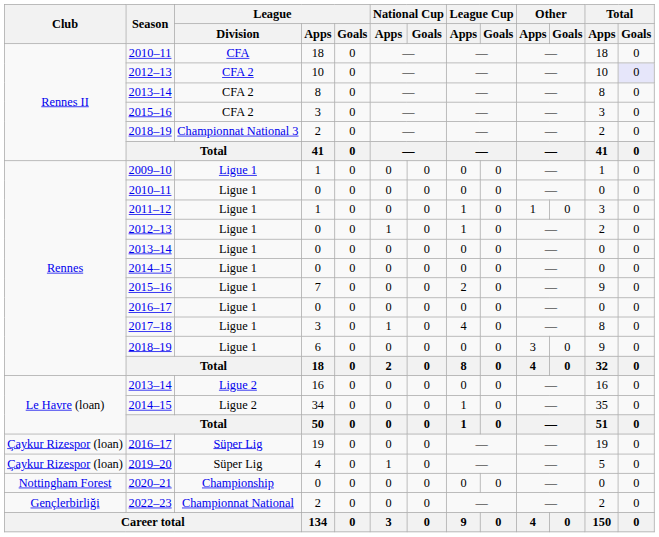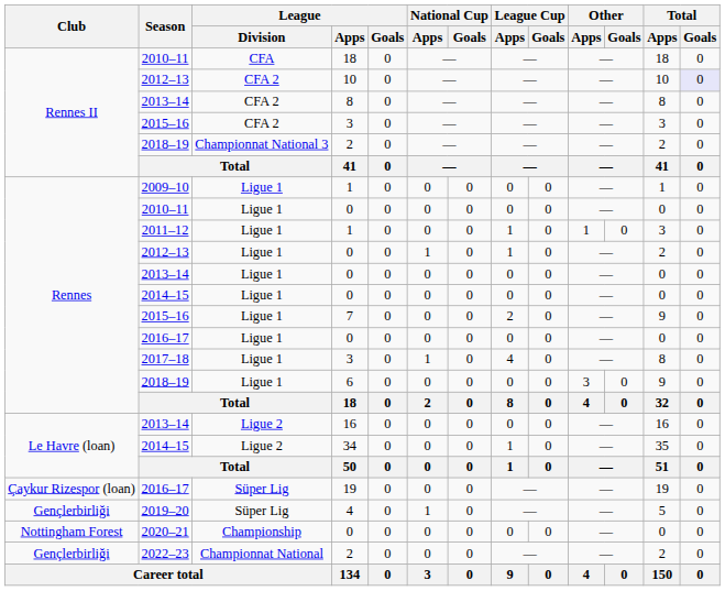 <table class="wikitable" style="text-align:center">
 <tr>
 <th rowspan="2">Club</th>
 <th rowspan="2">Season</th>
 <th colspan="3">League</th>
 <th colspan="2">National Cup</th>
 <th colspan="2">League Cup</th>
 <th colspan="2">Other</th>
 <th colspan="2">Total</th>
 </tr>
 <tr>
 <th>Division</th>
 <th>Apps</th>
 <th>Goals</th>
 <th>Apps</th>
 <th>Goals</th>
 <th>Apps</th>
 <th>Goals</th>
 <th>Apps</th>
 <th>Goals</th>
 <th>Apps</th>
 <th>Goals</th>
 </tr>
 <tr>
 <td rowspan="6"><a href='#'>Rennes II</a></td>
 <td><a href='#'>2010–11</a></td>
 <td><a href='#'>CFA</a></td>
 <td>18</td>
 <td>0</td>
 <td colspan="2">—</td>
 <td colspan="2">—</td>
 <td colspan="2">—</td>
 <td>18</td>
 <td>0</td>
 </tr>
 <tr>
 <td><a href='#'>2012–13</a></td>
 <td><a href='#'>CFA 2</a></td>
 <td>10</td>
 <td>0</td>
 <td colspan="2">—</td>
 <td colspan="2">—</td>
 <td colspan="2">—</td>
 <td>10</td>
 <td style="background: lavender;">0</td>
 </tr>
 <tr>
 <td><a href='#'>2013–14</a></td>
 <td>CFA 2</td>
 <td>8</td>
 <td>0</td>
 <td colspan="2">—</td>
 <td colspan="2">—</td>
 <td colspan="2">—</td>
 <td>8</td>
 <td>0</td>
 </tr>
 <tr>
 <td><a href='#'>2015–16</a></td>
 <td>CFA 2</td>
 <td>3</td>
 <td>0</td>
 <td colspan="2">—</td>
 <td colspan="2">—</td>
 <td colspan="2">—</td>
 <td>3</td>
 <td>0</td>
 </tr>
 <tr>
 <td><a href='#'>2018–19</a></td>
 <td><a href='#'>Championnat National 3</a></td>
 <td>2</td>
 <td>0</td>
 <td colspan="2">—</td>
 <td colspan="2">—</td>
 <td colspan="2">—</td>
 <td>2</td>
 <td>0</td>
 </tr>
 <tr>
 <th colspan="2">Total</th>
 <th>41</th>
 <th>0</th>
 <th colspan="2">—</th>
 <th colspan="2">—</th>
 <th colspan="2">—</th>
 <th>41</th>
 <th>0</th>
 </tr>
 <tr>
 <td rowspan="11"><a href='#'>Rennes</a></td>
 <td><a href='#'>2009–10</a></td>
 <td><a href='#'>Ligue 1</a></td>
 <td>1</td>
 <td>0</td>
 <td>0</td>
 <td>0</td>
 <td>0</td>
 <td>0</td>
 <td colspan="2">—</td>
 <td>1</td>
 <td>0</td>
 </tr>
 <tr>
 <td><a href='#'>2010–11</a></td>
 <td>Ligue 1</td>
 <td>0</td>
 <td>0</td>
 <td>0</td>
 <td>0</td>
 <td>0</td>
 <td>0</td>
 <td colspan="2">—</td>
 <td>0</td>
 <td>0</td>
 </tr>
 <tr>
 <td><a href='#'>2011–12</a></td>
 <td>Ligue 1</td>
 <td>1</td>
 <td>0</td>
 <td>0</td>
 <td>0</td>
 <td>1</td>
 <td>0</td>
 <td>1</td>
 <td>0</td>
 <td>3</td>
 <td>0</td>
 </tr>
 <tr>
 <td><a href='#'>2012–13</a></td>
 <td>Ligue 1</td>
 <td>0</td>
 <td>0</td>
 <td>1</td>
 <td>0</td>
 <td>1</td>
 <td>0</td>
 <td colspan="2">—</td>
 <td>2</td>
 <td>0</td>
 </tr>
 <tr>
 <td><a href='#'>2013–14</a></td>
 <td>Ligue 1</td>
 <td>0</td>
 <td>0</td>
 <td>0</td>
 <td>0</td>
 <td>0</td>
 <td>0</td>
 <td colspan="2">—</td>
 <td>0</td>
 <td>0</td>
 </tr>
 <tr>
 <td><a href='#'>2014–15</a></td>
 <td>Ligue 1</td>
 <td>0</td>
 <td>0</td>
 <td>0</td>
 <td>0</td>
 <td>0</td>
 <td>0</td>
 <td colspan="2">—</td>
 <td>0</td>
 <td>0</td>
 </tr>
 <tr>
 <td><a href='#'>2015–16</a></td>
 <td>Ligue 1</td>
 <td>7</td>
 <td>0</td>
 <td>0</td>
 <td>0</td>
 <td>2</td>
 <td>0</td>
 <td colspan="2">—</td>
 <td>9</td>
 <td>0</td>
 </tr>
 <tr>
 <td><a href='#'>2016–17</a></td>
 <td>Ligue 1</td>
 <td>0</td>
 <td>0</td>
 <td>0</td>
 <td>0</td>
 <td>0</td>
 <td>0</td>
 <td colspan="2">—</td>
 <td>0</td>
 <td>0</td>
 </tr>
 <tr>
 <td><a href='#'>2017–18</a></td>
 <td>Ligue 1</td>
 <td>3</td>
 <td>0</td>
 <td>1</td>
 <td>0</td>
 <td>4</td>
 <td>0</td>
 <td colspan="2">—</td>
 <td>8</td>
 <td>0</td>
 </tr>
 <tr>
 <td><a href='#'>2018–19</a></td>
 <td>Ligue 1</td>
 <td>6</td>
 <td>0</td>
 <td>0</td>
 <td>0</td>
 <td>0</td>
 <td>0</td>
 <td>3</td>
 <td>0</td>
 <td>9</td>
 <td>0</td>
 </tr>
 <tr>
 <th colspan="2">Total</th>
 <th>18</th>
 <th>0</th>
 <th>2</th>
 <th>0</th>
 <th>8</th>
 <th>0</th>
 <th>4</th>
 <th>0</th>
 <th>32</th>
 <th>0</th>
 </tr>
 <tr>
 <td rowspan="3"><a href='#'>Le Havre</a> (loan)</td>
 <td><a href='#'>2013–14</a></td>
 <td><a href='#'>Ligue 2</a></td>
 <td>16</td>
 <td>0</td>
 <td>0</td>
 <td>0</td>
 <td>0</td>
 <td>0</td>
 <td colspan="2">—</td>
 <td>16</td>
 <td>0</td>
 </tr>
 <tr>
 <td><a href='#'>2014–15</a></td>
 <td>Ligue 2</td>
 <td>34</td>
 <td>0</td>
 <td>0</td>
 <td>0</td>
 <td>1</td>
 <td>0</td>
 <td colspan="2">—</td>
 <td>35</td>
 <td>0</td>
 </tr>
 <tr>
 <th colspan="2">Total</th>
 <th>50</th>
 <th>0</th>
 <th>0</th>
 <th>0</th>
 <th>1</th>
 <th>0</th>
 <th colspan="2">—</th>
 <th>51</th>
 <th>0</th>
 </tr>
 <tr>
 <td><a href='#'>Çaykur Rizespor</a> (loan)</td>
 <td><a href='#'>2016–17</a></td>
 <td><a href='#'>Süper Lig</a></td>
 <td>19</td>
 <td>0</td>
 <td>0</td>
 <td>0</td>
 <td colspan="2">—</td>
 <td colspan="2">—</td>
 <td>19</td>
 <td>0</td>
 </tr>
 <tr>
-<td><a href='#'>Çaykur Rizespor</a> (loan)</td>
+<td><a href='#'>Gençlerbirliği</a></td>
 <td><a href='#'>2019–20</a></td>
 <td>Süper Lig</td>
 <td>4</td>
 <td>0</td>
 <td>1</td>
 <td>0</td>
 <td colspan="2">—</td>
 <td colspan="2">—</td>
 <td>5</td>
 <td>0</td>
 </tr>
 <tr>
 <td><a href='#'>Nottingham Forest</a></td>
 <td><a href='#'>2020–21</a></td>
 <td><a href='#'>Championship</a></td>
 <td>0</td>
 <td>0</td>
 <td>0</td>
 <td>0</td>
 <td>0</td>
 <td>0</td>
 <td colspan="2">—</td>
 <td>0</td>
 <td>0</td>
 </tr>
 <tr>
 <td><a href='#'>Gençlerbirliği</a></td>
 <td><a href='#'>2022–23</a></td>
 <td><a href='#'>Championnat National</a></td>
 <td>2</td>
 <td>0</td>
 <td>0</td>
 <td>0</td>
 <td colspan="2">—</td>
 <td colspan="2">—</td>
 <td>2</td>
 <td>0</td>
 </tr>
 <tr>
 <th colspan="3">Career total</th>
 <th>134</th>
 <th>0</th>
 <th>3</th>
 <th>0</th>
 <th>9</th>
 <th>0</th>
 <th>4</th>
 <th>0</th>
 <th>150</th>
 <th>0</th>
 </tr>
 </table>
